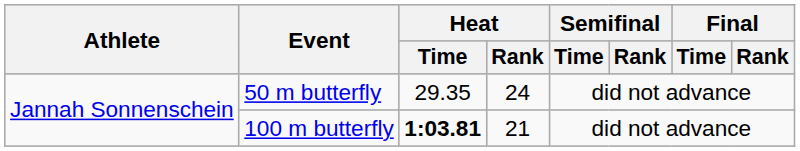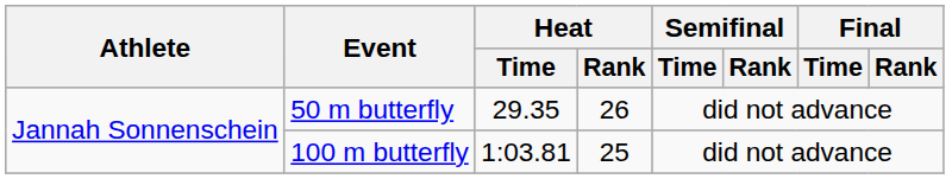 <table class=wikitable style="font-size:90%">
 <tr>
 <th rowspan=2>Athlete</th>
 <th rowspan=2>Event</th>
 <th colspan="2">Heat</th>
 <th colspan="2">Semifinal</th>
 <th colspan="2">Final</th>
 </tr>
 <tr style="font-size:95%">
 <th>Time</th>
 <th>Rank</th>
 <th>Time</th>
 <th>Rank</th>
 <th>Time</th>
 <th>Rank</th>
 </tr>
 <tr align=center>
 <td align=left rowspan=2><a href='#'>Jannah Sonnenschein</a></td>
 <td align=left><a href='#'>50 m butterfly</a></td>
 <td>29.35</td>
-<td>24</td>
+<td>26</td>
 <td colspan=4>did not advance</td>
 </tr>
 <tr align=center>
 <td align=left><a href='#'>100 m butterfly</a></td>
-<td><strong>1:03.81</strong></td>
-<td>21</td>
+<td>1:03.81</td>
+<td>25</td>
 <td colspan=4>did not advance</td>
 </tr>
 </table>
